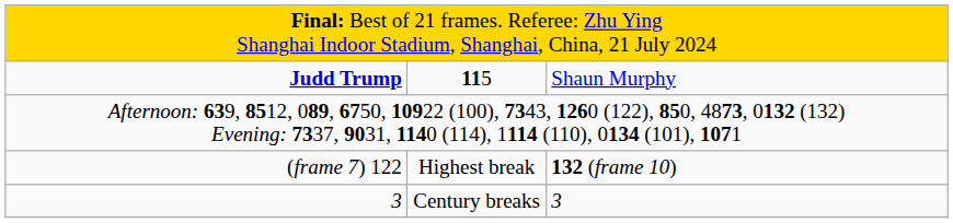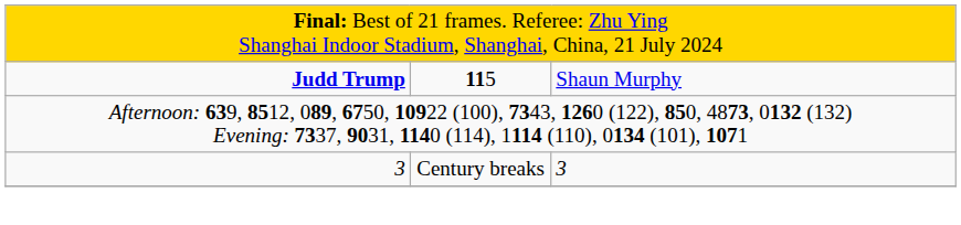 <table class="wikitable" style="margin: 1em auto 1em auto;">
 <tr>
 <td colspan="3" align="center" bgcolor="#ffd700"><strong>Final:</strong> Best of 21 frames. Referee: <a href='#'>Zhu Ying</a><br><a href='#'>Shanghai Indoor Stadium</a>, <a href='#'>Shanghai</a>, China, 21 July 2024</td>
 </tr>
 <tr>
 <td width="300" align="right"><strong><a href='#'>Judd Trump</a></strong> <br></td>
 <td width="100" align="center"><strong>11</strong>5</td>
 <td width="300"><a href='#'>Shaun Murphy</a> <br></td>
 </tr>
 <tr>
 <td colspan="3" align="center"><em>Afternoon:</em> <strong>63</strong>9, <strong>85</strong>12, 0<strong>89</strong>, <strong>67</strong>50, <strong>109</strong>22 (100), <strong>73</strong>43, <strong>126</strong>0 (122), <strong>85</strong>0, 48<strong>73</strong>, 0<strong>132</strong> (132)<br><em>Evening:</em> <strong>73</strong>37, <strong>90</strong>31, <strong>114</strong>0 (114), 1<strong>114</strong> (110), 0<strong>134</strong> (101), <strong>107</strong>1</td>
 </tr>
 <tr>
-<td align="right">(<em>frame 7</em>) 122</td>
-<td align="center">Highest break</td>
-<td><strong>132</strong> (<em>frame 10</em>)</td>
-</tr>
-<tr>
 <td align="right"><em>3</em></td>
 <td align="center">Century breaks</td>
 <td><em>3</em></td>
 </tr>
 <tr>
 </tr>
 </table>
